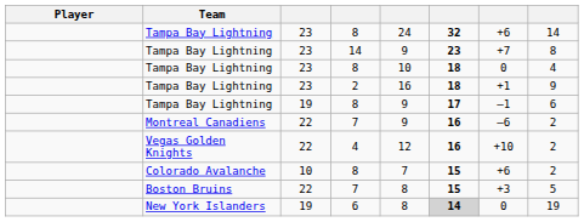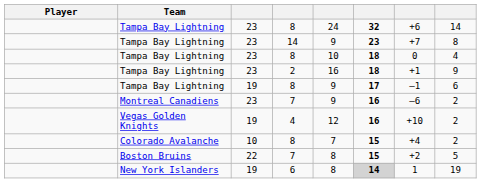 <table style="padding:3px; border-spacing:0; text-align:center;" class="wikitable sortable">
 <tr>
 <th style="width:12em">Player</th>
 <th style="width:12em">Team</th>
 <th style="width:4em"></th>
 <th style="width:4em"></th>
 <th style="width:4em"></th>
 <th style="width:4em"></th>
 <th data-sort-type="number" style="width:4em"></th>
 <th style="width:4em"></th>
 </tr>
 <tr>
 <td align=left></td>
 <td align=left><a href='#'>Tampa Bay Lightning</a></td>
 <td>23</td>
 <td>8</td>
 <td>24</td>
 <td><strong>32</strong></td>
 <td>+6</td>
 <td>14</td>
 </tr>
 <tr>
 <td align=left></td>
 <td align=left>Tampa Bay Lightning</td>
 <td>23</td>
 <td>14</td>
 <td>9</td>
 <td><strong>23</strong></td>
 <td>+7</td>
 <td>8</td>
 </tr>
 <tr>
 <td align=left></td>
 <td align=left>Tampa Bay Lightning</td>
 <td>23</td>
 <td>8</td>
 <td>10</td>
 <td><strong>18</strong></td>
 <td>0</td>
 <td>4</td>
 </tr>
 <tr>
 <td align=left></td>
 <td align=left>Tampa Bay Lightning</td>
 <td>23</td>
 <td>2</td>
 <td>16</td>
 <td><strong>18</strong></td>
 <td>+1</td>
 <td>9</td>
 </tr>
 <tr>
 <td align=left></td>
 <td align=left>Tampa Bay Lightning</td>
 <td>19</td>
 <td>8</td>
 <td>9</td>
 <td><strong>17</strong></td>
 <td>–1</td>
 <td>6</td>
 </tr>
 <tr>
 <td align=left></td>
 <td align=left><a href='#'>Montreal Canadiens</a></td>
-<td>22</td>
+<td>23</td>
 <td>7</td>
 <td>9</td>
 <td><strong>16</strong></td>
 <td>–6</td>
 <td>2</td>
 </tr>
 <tr>
 <td align=left></td>
 <td align=left><a href='#'>Vegas Golden Knights</a></td>
-<td>22</td>
+<td>19</td>
 <td>4</td>
 <td>12</td>
 <td><strong>16</strong></td>
 <td>+10</td>
 <td>2</td>
 </tr>
 <tr>
 <td align=left></td>
 <td align=left><a href='#'>Colorado Avalanche</a></td>
 <td>10</td>
 <td>8</td>
 <td>7</td>
 <td><strong>15</strong></td>
-<td>+6</td>
+<td>+4</td>
 <td>2</td>
 </tr>
 <tr>
 <td align=left></td>
 <td align=left><a href='#'>Boston Bruins</a></td>
 <td>22</td>
 <td>7</td>
 <td>8</td>
 <td><strong>15</strong></td>
-<td>+3</td>
+<td>+2</td>
 <td>5</td>
 </tr>
 <tr>
 <td align=left></td>
 <td align=left><a href='#'>New York Islanders</a></td>
 <td>19</td>
 <td>6</td>
 <td>8</td>
 <td style="background: lightgrey;"><strong>14</strong></td>
-<td>0</td>
+<td>1</td>
 <td>19</td>
 </tr>
 </table>
